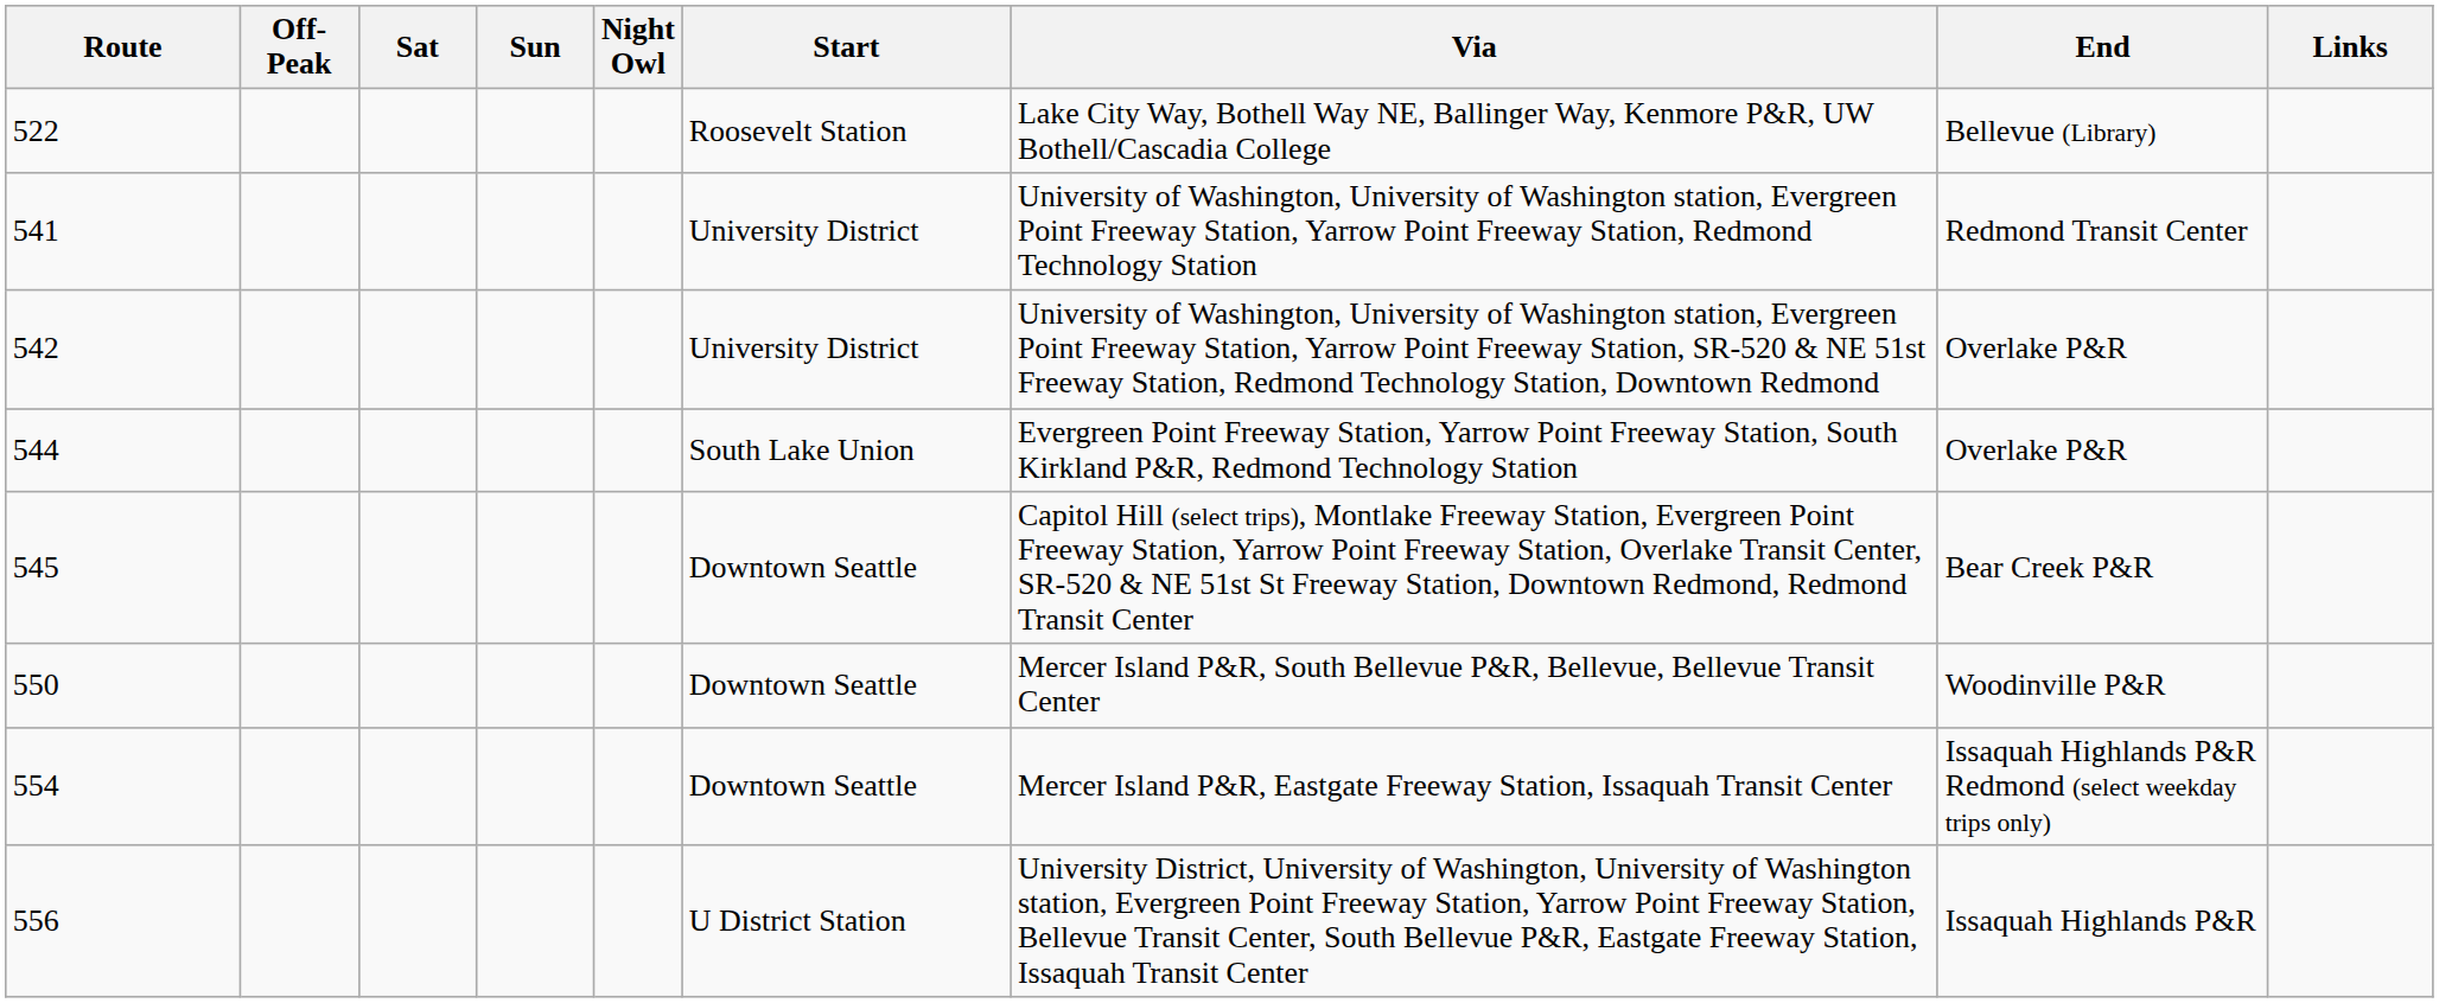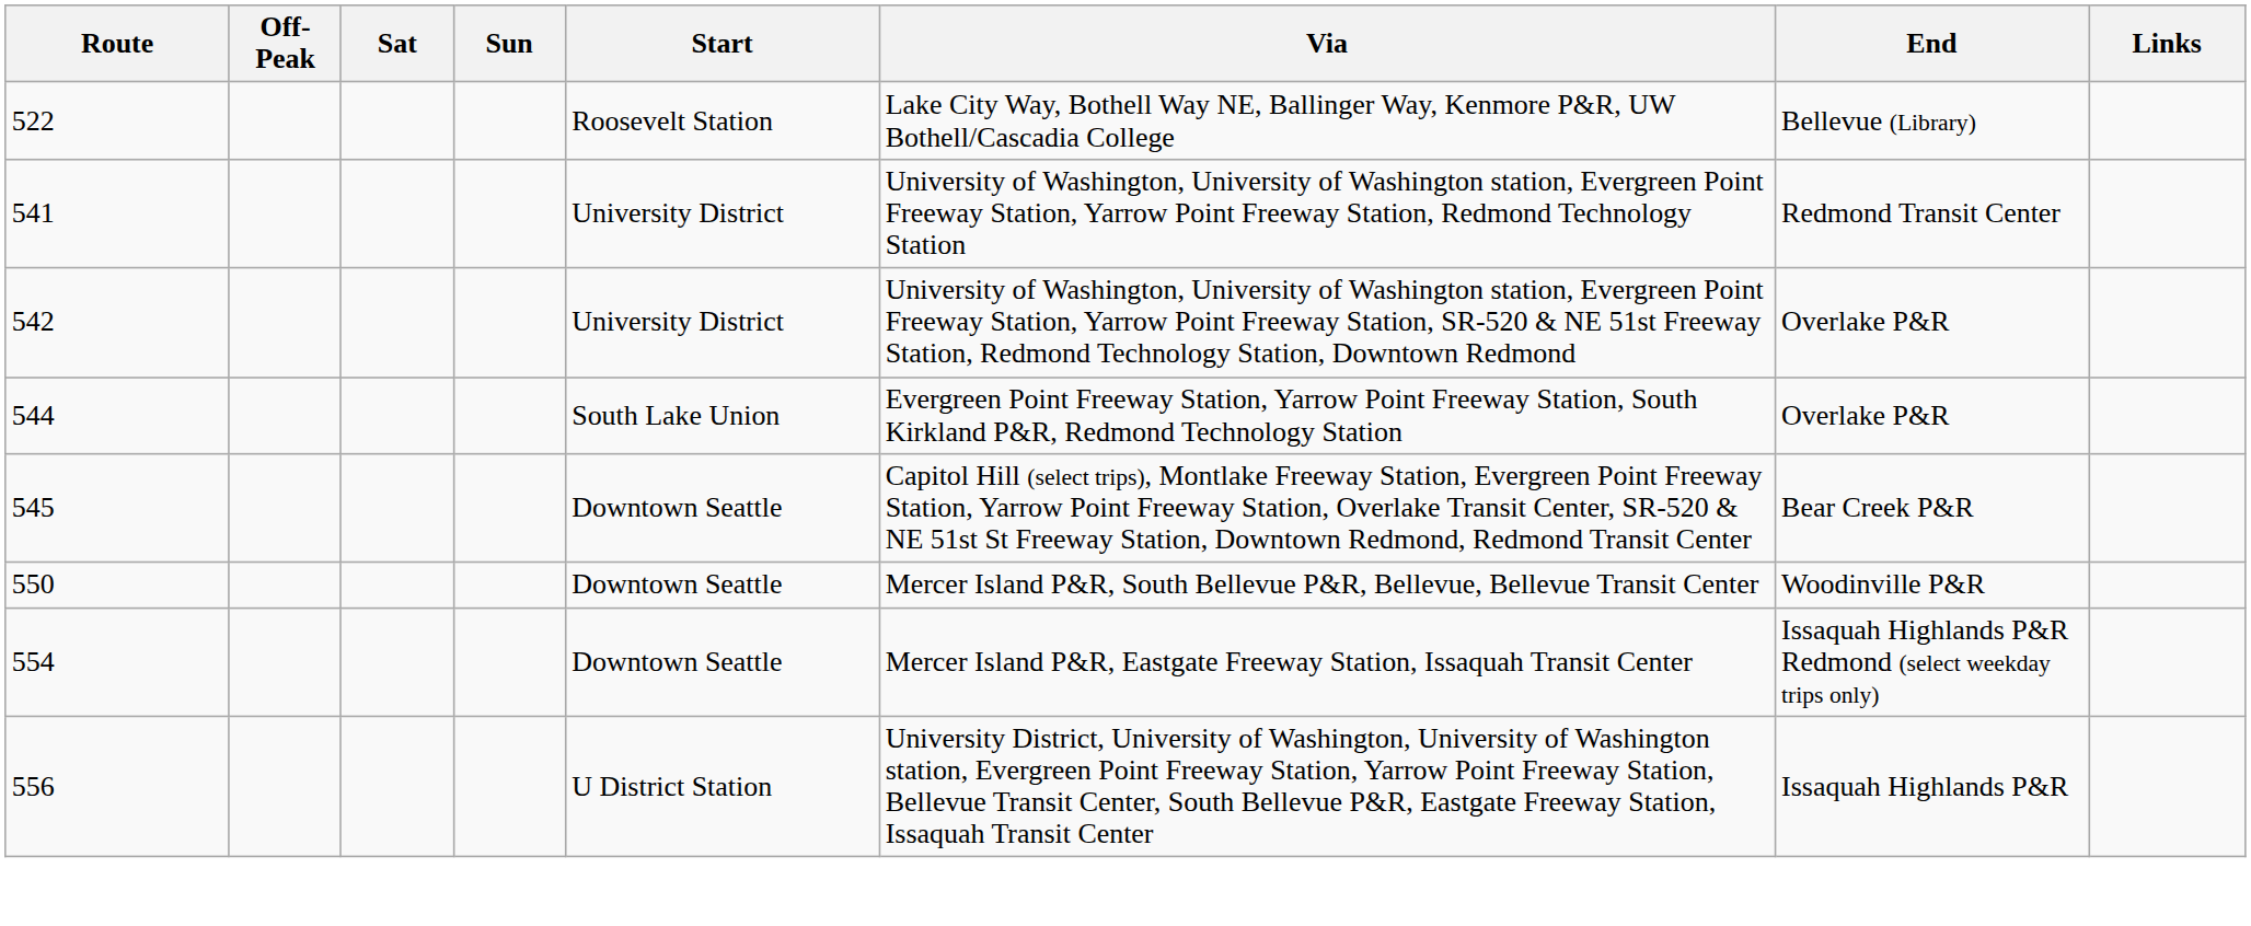 <table class="sortable wikitable" width=100%>
 <tr>
 <th width=10%><strong>Route</strong></th>
 <th width=5%><strong>Off-Peak</strong></th>
 <th width=5%><strong>Sat</strong></th>
 <th width=5%><strong>Sun</strong></th>
-<th>Night Owl</th>
 <th width=14%><strong>Start</strong></th>
 <th width=40%><strong>Via</strong></th>
 <th width=14%><strong>End</strong></th>
 <th width=7%><strong>Links</strong></th>
 </tr>
 <tr>
 <td>522</td>
-<td></td>
 <td></td>
 <td></td>
 <td></td>
 <td>Roosevelt Station</td>
 <td>Lake City Way, Bothell Way NE, Ballinger Way, Kenmore P&R, UW Bothell/Cascadia College</td>
 <td>Bellevue <small>(Library)</small></td>
 <td><br></td>
 </tr>
 <tr>
 <td>541</td>
 <td></td>
 <td></td>
 <td></td>
-<td></td>
 <td>University District</td>
 <td>University of Washington, University of Washington station, Evergreen Point Freeway Station, Yarrow Point Freeway Station, Redmond Technology Station</td>
 <td>Redmond Transit Center</td>
 <td></td>
 </tr>
 <tr>
 <td>542</td>
-<td></td>
 <td></td>
 <td></td>
 <td></td>
 <td>University District</td>
 <td>University of Washington, University of Washington station, Evergreen Point Freeway Station, Yarrow Point Freeway Station, SR-520 & NE 51st Freeway Station, Redmond Technology Station, Downtown Redmond</td>
 <td>Overlake P&R</td>
 <td><br></td>
 </tr>
 <tr>
 <td>544</td>
 <td></td>
 <td></td>
 <td></td>
-<td></td>
 <td>South Lake Union</td>
 <td>Evergreen Point Freeway Station, Yarrow Point Freeway Station, South Kirkland P&R, Redmond Technology Station</td>
 <td>Overlake P&R</td>
 <td></td>
 </tr>
 <tr>
 <td>545</td>
-<td></td>
 <td></td>
 <td></td>
 <td></td>
 <td>Downtown Seattle</td>
 <td>Capitol Hill <small>(select trips)</small>, Montlake Freeway Station, Evergreen Point Freeway Station, Yarrow Point Freeway Station, Overlake Transit Center, SR-520 & NE 51st St Freeway Station, Downtown Redmond, Redmond Transit Center</td>
 <td>Bear Creek P&R</td>
 <td><br></td>
 </tr>
 <tr>
 <td>550</td>
 <td></td>
 <td></td>
 <td></td>
-<td></td>
 <td>Downtown Seattle</td>
 <td>Mercer Island P&R, South Bellevue P&R, Bellevue, Bellevue Transit Center</td>
 <td>Woodinville P&R</td>
 <td><br></td>
 </tr>
 <tr>
 <td>554</td>
-<td></td>
 <td></td>
 <td></td>
 <td></td>
 <td>Downtown Seattle</td>
 <td>Mercer Island P&R, Eastgate Freeway Station, Issaquah Transit Center</td>
 <td>Issaquah Highlands P&R<br>Redmond <small>(select weekday trips only)</small></td>
 <td><br></td>
 </tr>
 <tr>
 <td>556</td>
 <td></td>
 <td></td>
 <td></td>
-<td></td>
 <td>U District Station</td>
 <td>University District, University of Washington, University of Washington station, Evergreen Point Freeway Station, Yarrow Point Freeway Station, Bellevue Transit Center, South Bellevue P&R, Eastgate Freeway Station, Issaquah Transit Center</td>
 <td>Issaquah Highlands P&R</td>
 <td><br></td>
 </tr>
 </table>
